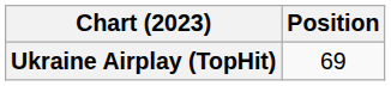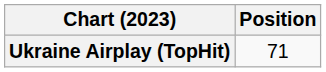 <table class="wikitable plainrowheaders" style="text-align:center">
 <tr>
 <th scope="col">Chart (2023)</th>
 <th scope="col">Position</th>
 </tr>
 <tr>
 <th scope="row">Ukraine Airplay (TopHit)</th>
-<td>69</td>
+<td>71</td>
 </tr>
 </table>
